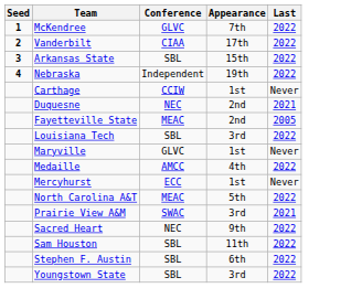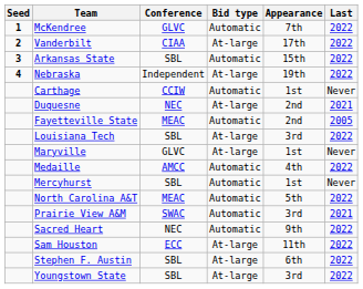 <table class="wikitable sortable" style="text-align:center">
 <tr>
 <th>Seed</th>
 <th>Team</th>
 <th>Conference</th>
+<th>Bid type</th>
 <th>Appearance</th>
 <th>Last</th>
 </tr>
 <tr>
 <td><strong>1</strong></td>
 <td style="text-align:left"><a href='#'>McKendree</a></td>
 <td><a href='#'>GLVC</a></td>
+<td>Automatic</td>
 <td>7th</td>
 <td><a href='#'>2022</a></td>
 </tr>
 <tr>
 <td><strong>2</strong></td>
 <td style="text-align:left"><a href='#'>Vanderbilt</a></td>
 <td><a href='#'>CIAA</a></td>
+<td>At-large</td>
 <td>17th</td>
 <td><a href='#'>2022</a></td>
 </tr>
 <tr>
 <td><strong>3</strong></td>
 <td style="text-align:left"><a href='#'>Arkansas State</a></td>
 <td>SBL</td>
+<td>Automatic</td>
 <td>15th</td>
 <td><a href='#'>2022</a></td>
 </tr>
 <tr>
 <td><strong>4</strong></td>
 <td style="text-align:left"><a href='#'>Nebraska</a></td>
 <td>Independent</td>
+<td>At-large</td>
 <td>19th</td>
 <td><a href='#'>2022</a></td>
 </tr>
 <tr>
 <td></td>
 <td style="text-align:left"><a href='#'>Carthage</a></td>
 <td><a href='#'>CCIW</a></td>
+<td>Automatic</td>
 <td>1st</td>
 <td>Never</td>
 </tr>
 <tr>
 <td></td>
 <td style="text-align:left"><a href='#'>Duquesne</a></td>
 <td><a href='#'>NEC</a></td>
+<td>At-large</td>
 <td>2nd</td>
 <td><a href='#'>2021</a></td>
 </tr>
 <tr>
 <td></td>
 <td style="text-align:left"><a href='#'>Fayetteville State</a></td>
 <td><a href='#'>MEAC</a></td>
+<td>Automatic</td>
 <td>2nd</td>
 <td><a href='#'>2005</a></td>
 </tr>
 <tr>
 <td></td>
 <td style="text-align:left"><a href='#'>Louisiana Tech</a></td>
 <td>SBL</td>
+<td>At-large</td>
 <td>3rd</td>
 <td><a href='#'>2022</a></td>
 </tr>
 <tr>
 <td></td>
 <td style="text-align:left"><a href='#'>Maryville</a></td>
 <td>GLVC</td>
+<td>At-large</td>
 <td>1st</td>
 <td>Never</td>
 </tr>
 <tr>
 <td></td>
 <td style="text-align:left"><a href='#'>Medaille</a></td>
 <td><a href='#'>AMCC</a></td>
+<td>Automatic</td>
 <td>4th</td>
 <td><a href='#'>2022</a></td>
 </tr>
 <tr>
 <td></td>
 <td style="text-align:left"><a href='#'>Mercyhurst</a></td>
-<td><a href='#'>ECC</a></td>
+<td>SBL</td>
+<td>Automatic</td>
 <td>1st</td>
 <td>Never</td>
 </tr>
 <tr>
 <td></td>
 <td style="text-align:left"><a href='#'>North Carolina A&T</a></td>
 <td><a href='#'>MEAC</a></td>
+<td>Automatic</td>
 <td>5th</td>
 <td><a href='#'>2022</a></td>
 </tr>
 <tr>
 <td></td>
 <td style="text-align:left"><a href='#'>Prairie View A&M</a></td>
 <td><a href='#'>SWAC</a></td>
+<td>Automatic</td>
 <td>3rd</td>
 <td><a href='#'>2021</a></td>
 </tr>
 <tr>
 <td></td>
 <td style="text-align:left"><a href='#'>Sacred Heart</a></td>
 <td>NEC</td>
+<td>Automatic</td>
 <td>9th</td>
 <td><a href='#'>2022</a></td>
 </tr>
 <tr>
 <td></td>
 <td style="text-align:left"><a href='#'>Sam Houston</a></td>
-<td>SBL</td>
+<td><a href='#'>ECC</a></td>
+<td>At-large</td>
 <td>11th</td>
 <td><a href='#'>2022</a></td>
 </tr>
 <tr>
 <td></td>
 <td style="text-align:left"><a href='#'>Stephen F. Austin</a></td>
 <td>SBL</td>
+<td>At-large</td>
 <td>6th</td>
 <td><a href='#'>2022</a></td>
 </tr>
 <tr>
 <td></td>
 <td style="text-align:left"><a href='#'>Youngstown State</a></td>
 <td>SBL</td>
+<td>At-large</td>
 <td>3rd</td>
 <td><a href='#'>2022</a></td>
 </tr>
 </table>
